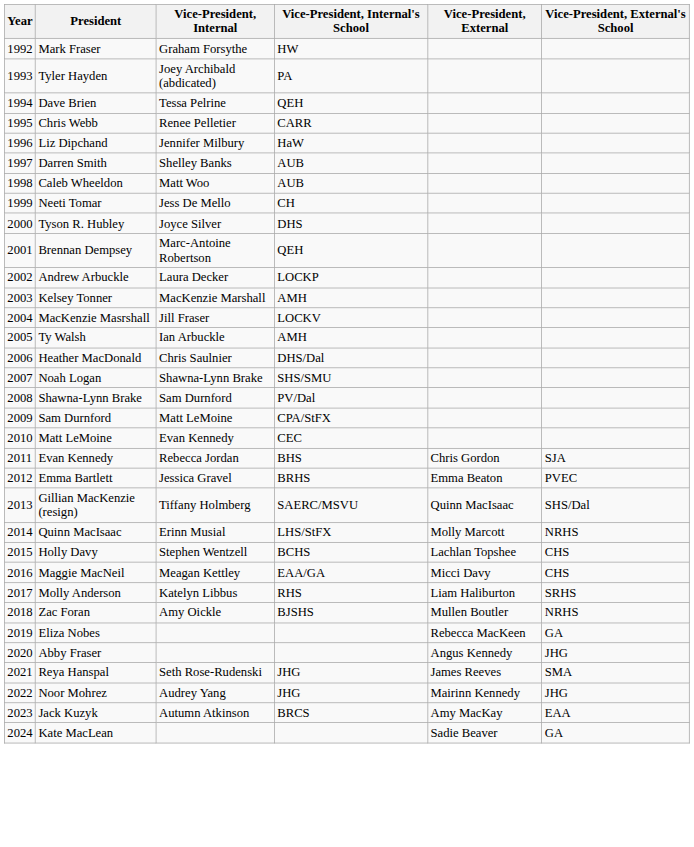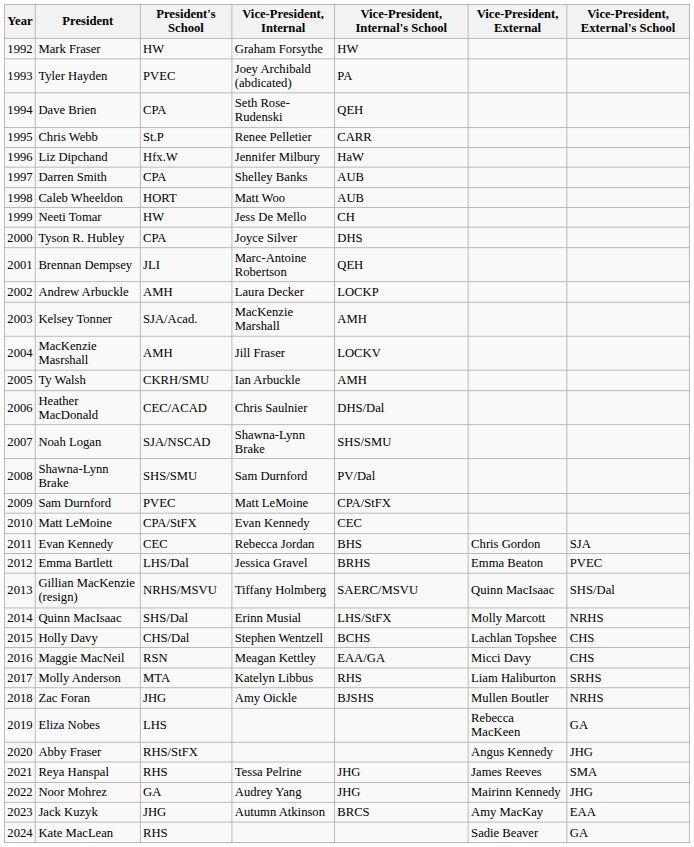 <table class="wikitable">
 <tr>
 <th>Year</th>
 <th>President</th>
+<th>President's School</th>
 <th>Vice-President, Internal</th>
 <th>Vice-President, Internal's School</th>
 <th>Vice-President, External</th>
 <th>Vice-President, External's School</th>
 </tr>
 <tr>
 <td>1992</td>
 <td>Mark Fraser</td>
+<td>HW</td>
 <td>Graham Forsythe</td>
 <td>HW</td>
 <td></td>
 <td></td>
 </tr>
 <tr>
 <td>1993</td>
 <td>Tyler Hayden</td>
+<td>PVEC</td>
 <td>Joey Archibald (abdicated)</td>
 <td>PA</td>
 <td></td>
 <td></td>
 </tr>
 <tr>
 <td>1994</td>
 <td>Dave Brien</td>
-<td>Tessa Pelrine</td>
+<td>CPA</td>
+<td>Seth Rose-Rudenski</td>
 <td>QEH</td>
 <td></td>
 <td></td>
 </tr>
 <tr>
 <td>1995</td>
 <td>Chris Webb</td>
+<td>St.P</td>
 <td>Renee Pelletier</td>
 <td>CARR</td>
 <td></td>
 <td></td>
 </tr>
 <tr>
 <td>1996</td>
 <td>Liz Dipchand</td>
+<td>Hfx.W</td>
 <td>Jennifer Milbury</td>
 <td>HaW</td>
 <td></td>
 <td></td>
 </tr>
 <tr>
 <td>1997</td>
 <td>Darren Smith</td>
+<td>CPA</td>
 <td>Shelley Banks</td>
 <td>AUB</td>
 <td></td>
 <td></td>
 </tr>
 <tr>
 <td>1998</td>
 <td>Caleb Wheeldon</td>
+<td>HORT</td>
 <td>Matt Woo</td>
 <td>AUB</td>
 <td></td>
 <td></td>
 </tr>
 <tr>
 <td>1999</td>
 <td>Neeti Tomar</td>
+<td>HW</td>
 <td>Jess De Mello</td>
 <td>CH</td>
 <td></td>
 <td></td>
 </tr>
 <tr>
 <td>2000</td>
 <td>Tyson R. Hubley</td>
+<td>CPA</td>
 <td>Joyce Silver</td>
 <td>DHS</td>
 <td></td>
 <td></td>
 </tr>
 <tr>
 <td>2001</td>
 <td>Brennan Dempsey</td>
+<td>JLI</td>
 <td>Marc-Antoine Robertson</td>
 <td>QEH</td>
 <td></td>
 <td></td>
 </tr>
 <tr>
 <td>2002</td>
 <td>Andrew Arbuckle</td>
+<td>AMH</td>
 <td>Laura Decker</td>
 <td>LOCKP</td>
 <td></td>
 <td></td>
 </tr>
 <tr>
 <td>2003</td>
 <td>Kelsey Tonner</td>
+<td>SJA/Acad.</td>
 <td>MacKenzie Marshall</td>
 <td>AMH</td>
 <td></td>
 <td></td>
 </tr>
 <tr>
 <td>2004</td>
 <td>MacKenzie Masrshall</td>
+<td>AMH</td>
 <td>Jill Fraser</td>
 <td>LOCKV</td>
 <td></td>
 <td></td>
 </tr>
 <tr>
 <td>2005</td>
 <td>Ty Walsh</td>
+<td>CKRH/SMU</td>
 <td>Ian Arbuckle</td>
 <td>AMH</td>
 <td></td>
 <td></td>
 </tr>
 <tr>
 <td>2006</td>
 <td>Heather MacDonald</td>
+<td>CEC/ACAD</td>
 <td>Chris Saulnier</td>
 <td>DHS/Dal</td>
 <td></td>
 <td></td>
 </tr>
 <tr>
 <td>2007</td>
 <td>Noah Logan</td>
+<td>SJA/NSCAD</td>
 <td>Shawna-Lynn Brake</td>
 <td>SHS/SMU</td>
 <td></td>
 <td></td>
 </tr>
 <tr>
 <td>2008</td>
 <td>Shawna-Lynn Brake</td>
+<td>SHS/SMU</td>
 <td>Sam Durnford</td>
 <td>PV/Dal</td>
 <td></td>
 <td></td>
 </tr>
 <tr>
 <td>2009</td>
 <td>Sam Durnford</td>
+<td>PVEC</td>
 <td>Matt LeMoine</td>
 <td>CPA/StFX</td>
 <td></td>
 <td></td>
 </tr>
 <tr>
 <td>2010</td>
 <td>Matt LeMoine</td>
+<td>CPA/StFX</td>
 <td>Evan Kennedy</td>
 <td>CEC</td>
 <td></td>
 <td></td>
 </tr>
 <tr>
 <td>2011</td>
 <td>Evan Kennedy</td>
+<td>CEC</td>
 <td>Rebecca Jordan</td>
 <td>BHS</td>
 <td>Chris Gordon</td>
 <td>SJA</td>
 </tr>
 <tr>
 <td>2012</td>
 <td>Emma Bartlett</td>
+<td>LHS/Dal</td>
 <td>Jessica Gravel</td>
 <td>BRHS</td>
 <td>Emma Beaton</td>
 <td>PVEC</td>
 </tr>
 <tr>
 <td>2013</td>
 <td>Gillian MacKenzie (resign)</td>
+<td>NRHS/MSVU</td>
 <td>Tiffany Holmberg</td>
 <td>SAERC/MSVU</td>
 <td>Quinn MacIsaac</td>
 <td>SHS/Dal</td>
 </tr>
 <tr>
 <td>2014</td>
 <td>Quinn MacIsaac</td>
+<td>SHS/Dal</td>
 <td>Erinn Musial</td>
 <td>LHS/StFX</td>
 <td>Molly Marcott</td>
 <td>NRHS</td>
 </tr>
 <tr>
 <td>2015</td>
 <td>Holly Davy</td>
+<td>CHS/Dal</td>
 <td>Stephen Wentzell</td>
 <td>BCHS</td>
 <td>Lachlan Topshee</td>
 <td>CHS</td>
 </tr>
 <tr>
 <td>2016</td>
 <td>Maggie MacNeil</td>
+<td>RSN</td>
 <td>Meagan Kettley</td>
 <td>EAA/GA</td>
 <td>Micci Davy</td>
 <td>CHS</td>
 </tr>
 <tr>
 <td>2017</td>
 <td>Molly Anderson</td>
+<td>MTA</td>
 <td>Katelyn Libbus</td>
 <td>RHS</td>
 <td>Liam Haliburton</td>
 <td>SRHS</td>
 </tr>
 <tr>
 <td>2018</td>
 <td>Zac Foran</td>
+<td>JHG</td>
 <td>Amy Oickle</td>
 <td>BJSHS</td>
 <td>Mullen Boutler</td>
 <td>NRHS</td>
 </tr>
 <tr>
 <td>2019</td>
 <td>Eliza Nobes</td>
+<td>LHS</td>
 <td></td>
 <td></td>
 <td>Rebecca MacKeen</td>
 <td>GA</td>
 </tr>
 <tr>
 <td>2020</td>
 <td>Abby Fraser</td>
+<td>RHS/StFX</td>
 <td></td>
 <td></td>
 <td>Angus Kennedy</td>
 <td>JHG</td>
 </tr>
 <tr>
 <td>2021</td>
 <td>Reya Hanspal</td>
-<td>Seth Rose-Rudenski</td>
+<td>RHS</td>
+<td>Tessa Pelrine</td>
 <td>JHG</td>
 <td>James Reeves</td>
 <td>SMA</td>
 </tr>
 <tr>
 <td>2022</td>
 <td>Noor Mohrez</td>
+<td>GA</td>
 <td>Audrey Yang</td>
 <td>JHG</td>
 <td>Mairinn Kennedy</td>
 <td>JHG</td>
 </tr>
 <tr>
 <td>2023</td>
 <td>Jack Kuzyk</td>
+<td>JHG</td>
 <td>Autumn Atkinson</td>
 <td>BRCS</td>
 <td>Amy MacKay</td>
 <td>EAA</td>
 </tr>
 <tr>
 <td>2024</td>
 <td>Kate MacLean</td>
+<td>RHS</td>
 <td></td>
 <td></td>
 <td>Sadie Beaver</td>
 <td>GA</td>
 </tr>
 </table>
